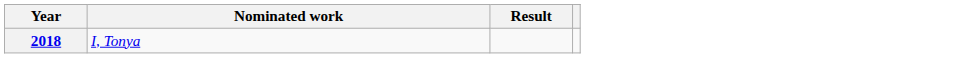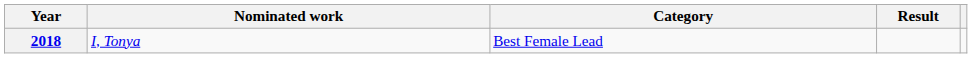 <table class=wikitable>
 <tr>
 <th scope="col" style="width:5em;">Year</th>
 <th scope="col" style="width:26em;">Nominated work</th>
+<th scope="col" style="width:25em;">Category</th>
 <th scope="col" style="width:5em;">Result</th>
 <th scope="col"></th>
 </tr>
 <tr>
 <th scope="row"><a href='#'>2018</a></th>
 <td><em><a href='#'>I, Tonya</a></em></td>
+<td><a href='#'>Best Female Lead</a></td>
 <td></td>
 <td style="text-align:center;"></td>
 </tr>
 </table>
